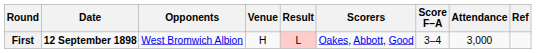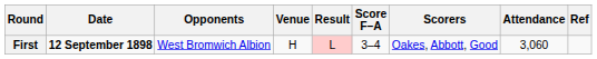 <table class="wikitable plainrowheaders" style="text-align:center">
 <tr>
 <th scope=col>Round</th>
 <th scope=col>Date</th>
 <th scope=col>Opponents</th>
 <th scope=col>Venue</th>
 <th scope=col>Result</th>
+<th scope=col>Score<br>F–A</th>
 <th scope=col>Scorers</th>
-<th scope=col>Score<br>F–A</th>
 <th scope=col>Attendance</th>
 <th scope=col>Ref</th>
 </tr>
 <tr>
 <th scope=row>First</th>
 <td style=text-align:left><strong>12 September 1898</strong></td>
 <td style=text-align:left><a href='#'>West Bromwich Albion</a></td>
 <td>H</td>
 <td style=background:#fcc>L</td>
+<td>3–4</td>
 <td style=text-align:left><a href='#'>Oakes</a>, <a href='#'>Abbott</a>, <a href='#'>Good</a></td>
-<td>3–4</td>
-<td>3,000</td>
+<td>3,060</td>
 <td></td>
 </tr>
 </table>
